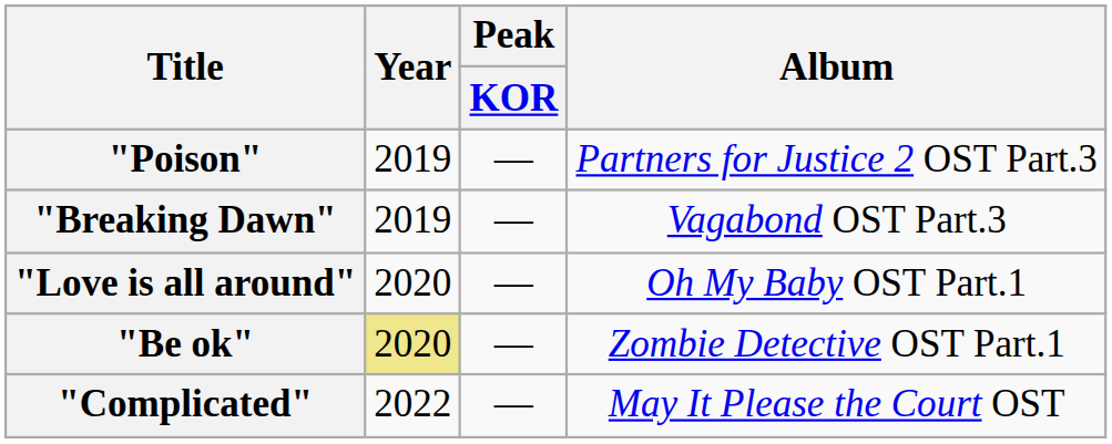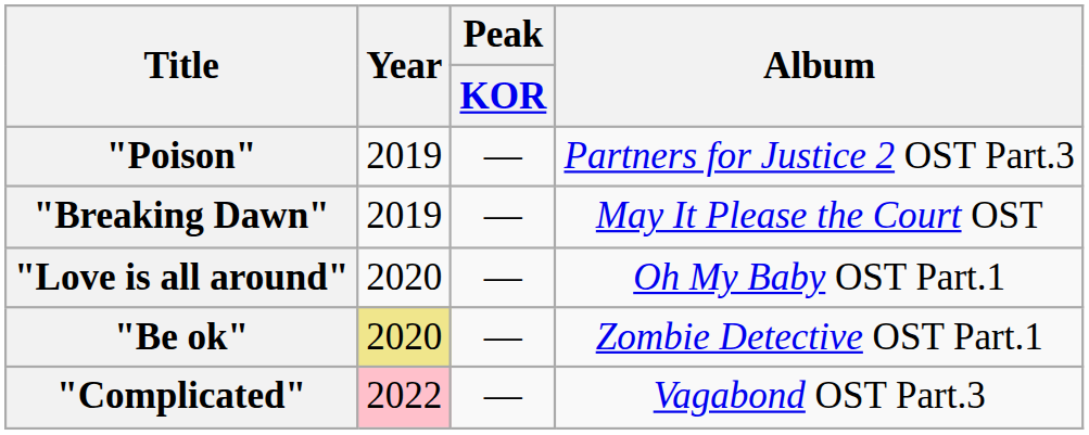 <table class="wikitable plainrowheaders" style="text-align:center">
 <tr>
 <th scope="col" rowspan="2">Title</th>
 <th scope="col" rowspan="2">Year</th>
 <th scope="col">Peak</th>
 <th scope="col" rowspan="2">Album</th>
 </tr>
 <tr>
 <th scope="col"><a href='#'>KOR</a></th>
 </tr>
 <tr>
 <th scope="row">"Poison"</th>
 <td>2019</td>
 <td>—</td>
 <td><em><a href='#'>Partners for Justice 2</a></em> OST Part.3</td>
 </tr>
 <tr>
 <th scope="row">"Breaking Dawn"</th>
 <td>2019</td>
 <td>—</td>
-<td><em><a href='#'>Vagabond</a></em> OST Part.3</td>
+<td><em><a href='#'>May It Please the Court</a></em> OST</td>
 </tr>
 <tr>
 <th scope="row">"Love is all around"</th>
 <td>2020</td>
 <td>—</td>
 <td><em><a href='#'>Oh My Baby</a></em> OST Part.1</td>
 </tr>
 <tr>
 <th scope="row">"Be ok"</th>
 <td style="background: khaki;">2020</td>
 <td>—</td>
 <td><em><a href='#'>Zombie Detective</a></em> OST Part.1</td>
 </tr>
 <tr>
 <th scope="row">"Complicated"</th>
-<td>2022</td>
+<td style="background: pink;">2022</td>
 <td>—</td>
-<td><em><a href='#'>May It Please the Court</a></em> OST</td>
+<td><em><a href='#'>Vagabond</a></em> OST Part.3</td>
 </tr>
 </table>
